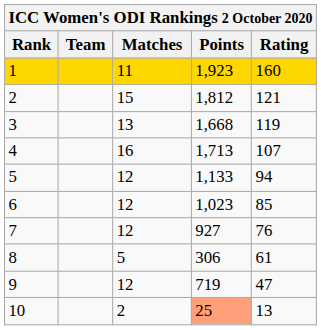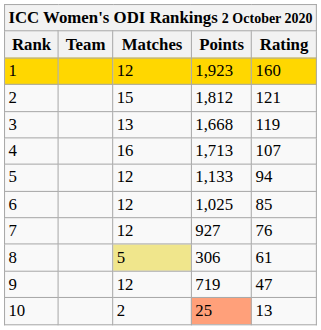 <table class="wikitable" stp;">
 <tr>
 <th colspan="5">ICC Women's ODI Rankings <small>2 October 2020</small></th>
 </tr>
 <tr>
 <th>Rank</th>
 <th>Team</th>
 <th>Matches</th>
 <th>Points</th>
 <th>Rating</th>
 </tr>
 <tr style="background:gold">
 <td>1</td>
 <td style="text-align:left;"></td>
-<td>11</td>
+<td>12</td>
 <td>1,923</td>
 <td>160</td>
 </tr>
 <tr>
 <td>2</td>
 <td style="text-align:left;"></td>
 <td>15</td>
 <td>1,812</td>
 <td>121</td>
 </tr>
 <tr>
 <td>3</td>
 <td style="text-align:left;"></td>
 <td>13</td>
 <td>1,668</td>
 <td>119</td>
 </tr>
 <tr>
 <td>4</td>
 <td style="text-align:left;"></td>
 <td>16</td>
 <td>1,713</td>
 <td>107</td>
 </tr>
 <tr>
 <td>5</td>
 <td style="text-align:left;"></td>
 <td>12</td>
 <td>1,133</td>
 <td>94</td>
 </tr>
 <tr>
 <td>6</td>
 <td style="text-align:left;"></td>
 <td>12</td>
-<td>1,023</td>
+<td>1,025</td>
 <td>85</td>
 </tr>
 <tr>
 <td>7</td>
 <td style="text-align:left;"></td>
 <td>12</td>
 <td>927</td>
 <td>76</td>
 </tr>
 <tr>
 <td>8</td>
 <td style="text-align:left;"></td>
-<td>5</td>
+<td style="background: khaki;">5</td>
 <td>306</td>
 <td>61</td>
 </tr>
 <tr>
 <td>9</td>
 <td style="text-align:left;"></td>
 <td>12</td>
 <td>719</td>
 <td>47</td>
 </tr>
 <tr>
 <td>10</td>
 <td style="text-align:left;"></td>
 <td>2</td>
 <td style="background: lightsalmon;">25</td>
 <td>13</td>
 </tr>
 </table>
